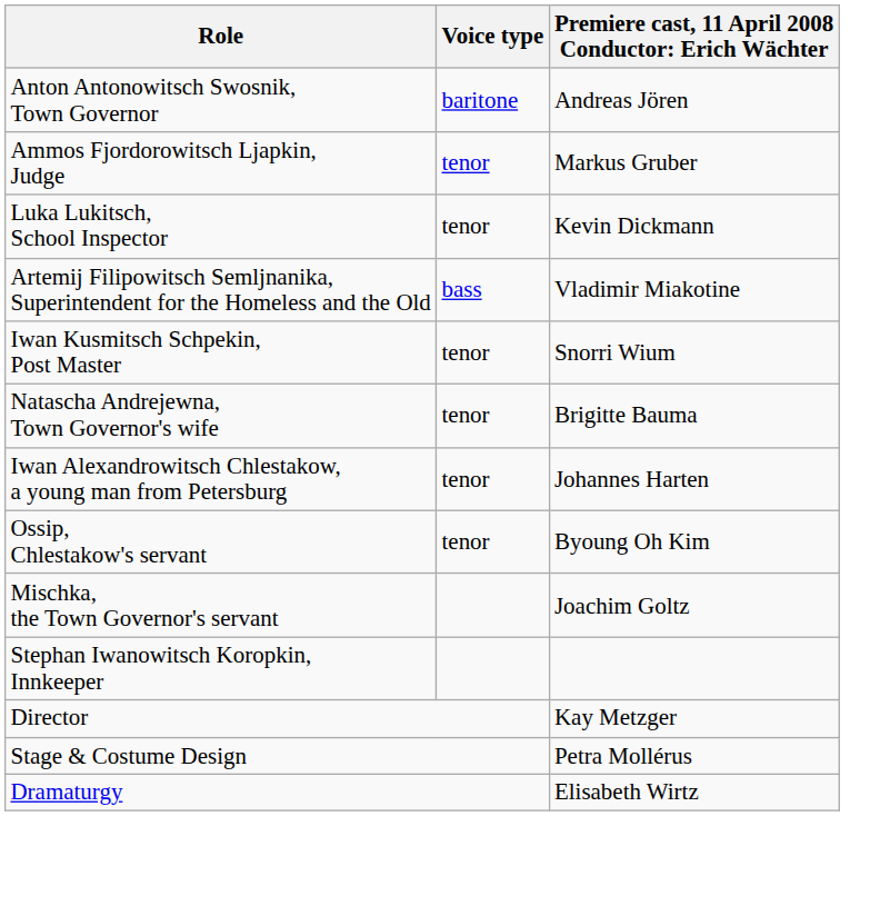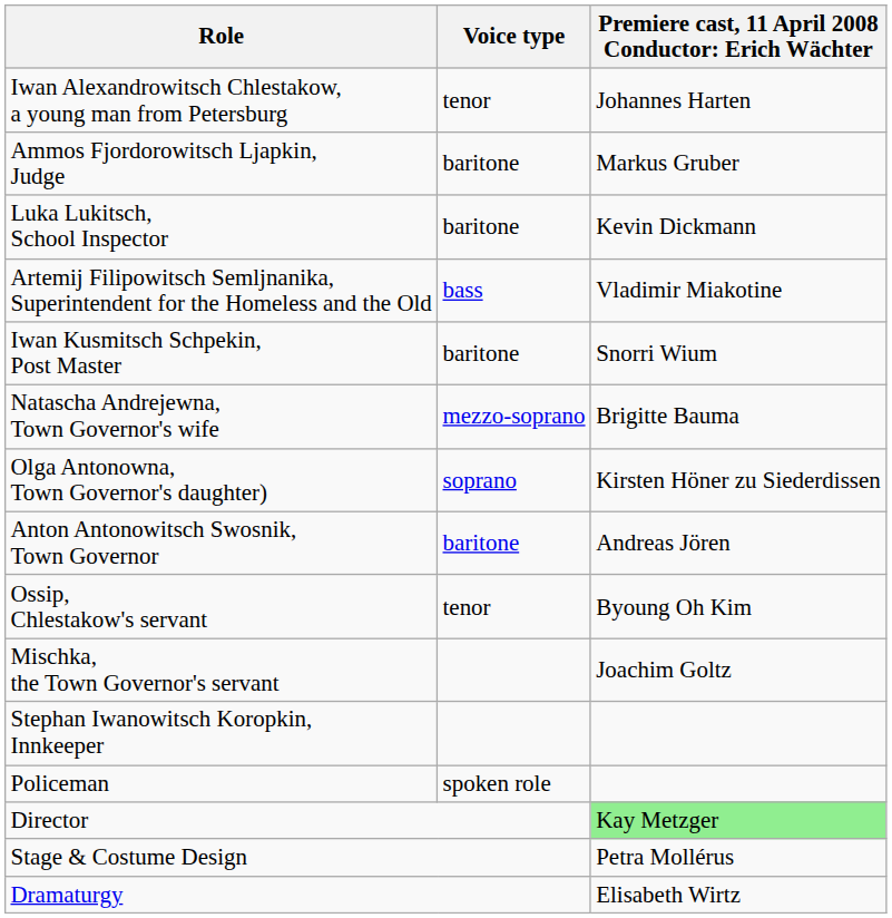 <table class="wikitable">
 <tr>
 <th>Role</th>
 <th>Voice type</th>
 <th>Premiere cast, 11 April 2008<br>Conductor: Erich Wächter</th>
 </tr>
 <tr>
-<td>Anton Antonowitsch Swosnik,<br>Town Governor</td>
-<td><a href='#'>baritone</a></td>
-<td>Andreas Jören</td>
+<td>Iwan Alexandrowitsch Chlestakow,<br>a young man from Petersburg</td>
+<td>tenor</td>
+<td>Johannes Harten</td>
 </tr>
 <tr>
 <td>Ammos Fjordorowitsch Ljapkin,<br>Judge</td>
-<td><a href='#'>tenor</a></td>
+<td>baritone</td>
 <td>Markus Gruber</td>
 </tr>
 <tr>
 <td>Luka Lukitsch,<br>School Inspector</td>
-<td>tenor</td>
+<td>baritone</td>
 <td>Kevin Dickmann</td>
 </tr>
 <tr>
 <td>Artemij Filipowitsch Semljnanika,<br>Superintendent for the Homeless and the Old</td>
 <td><a href='#'>bass</a></td>
 <td>Vladimir Miakotine</td>
 </tr>
 <tr>
 <td>Iwan Kusmitsch Schpekin,<br>Post Master</td>
-<td>tenor</td>
+<td>baritone</td>
 <td>Snorri Wium</td>
 </tr>
 <tr>
 <td>Natascha Andrejewna,<br>Town Governor's wife</td>
-<td>tenor</td>
+<td><a href='#'>mezzo-soprano</a></td>
 <td>Brigitte Bauma</td>
 </tr>
 <tr>
-<td>Iwan Alexandrowitsch Chlestakow,<br>a young man from Petersburg</td>
-<td>tenor</td>
-<td>Johannes Harten</td>
+<td>Olga Antonowna,<br>Town Governor's daughter)</td>
+<td><a href='#'>soprano</a></td>
+<td>Kirsten Höner zu Siederdissen</td>
+</tr>
+<tr>
+<td>Anton Antonowitsch Swosnik,<br>Town Governor</td>
+<td><a href='#'>baritone</a></td>
+<td>Andreas Jören</td>
 </tr>
 <tr>
 <td>Ossip,<br>Chlestakow's servant</td>
 <td>tenor</td>
 <td>Byoung Oh Kim</td>
 </tr>
 <tr>
 <td>Mischka,<br>the Town Governor's servant</td>
 <td></td>
 <td>Joachim Goltz</td>
 </tr>
 <tr>
 <td>Stephan Iwanowitsch Koropkin,<br>Innkeeper</td>
 <td></td>
 <td></td>
 </tr>
 <tr>
+<td>Policeman</td>
+<td>spoken role</td>
+<td></td>
+</tr>
+<tr>
 <td colspan="2">Director</td>
-<td>Kay Metzger</td>
+<td style="background: lightgreen;">Kay Metzger</td>
 </tr>
 <tr>
 <td colspan="2">Stage & Costume Design</td>
 <td>Petra Mollérus</td>
 </tr>
 <tr>
 <td colspan="2"><a href='#'>Dramaturgy</a></td>
 <td>Elisabeth Wirtz</td>
 </tr>
 </table>
